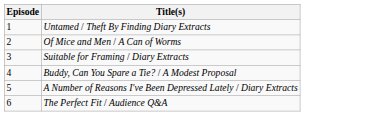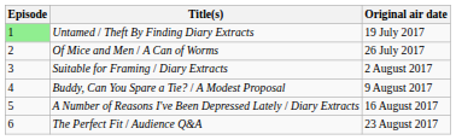 <table class="wikitable">
 <tr>
 <th>Episode</th>
 <th>Title(s)</th>
+<th>Original air date</th>
 </tr>
 <tr>
-<td>1</td>
+<td style="background: lightgreen;">1</td>
 <td><em>Untamed</em> / <em>Theft By Finding Diary Extracts</em></td>
+<td>19 July 2017</td>
 </tr>
 <tr>
 <td>2</td>
 <td><em>Of Mice and Men</em> / <em>A Can of Worms</em></td>
+<td>26 July 2017</td>
 </tr>
 <tr>
 <td>3</td>
 <td><em>Suitable for Framing</em> / <em>Diary Extracts</em></td>
+<td>2 August 2017</td>
 </tr>
 <tr>
 <td>4</td>
 <td><em>Buddy, Can You Spare a Tie?</em> / <em>A Modest Proposal</em></td>
+<td>9 August 2017</td>
 </tr>
 <tr>
 <td>5</td>
 <td><em>A Number of Reasons I've Been Depressed Lately</em> / <em>Diary Extracts</em></td>
+<td>16 August 2017</td>
 </tr>
 <tr>
 <td>6</td>
 <td><em>The Perfect Fit</em> / <em>Audience Q&A</em></td>
+<td>23 August 2017</td>
 </tr>
 </table>
